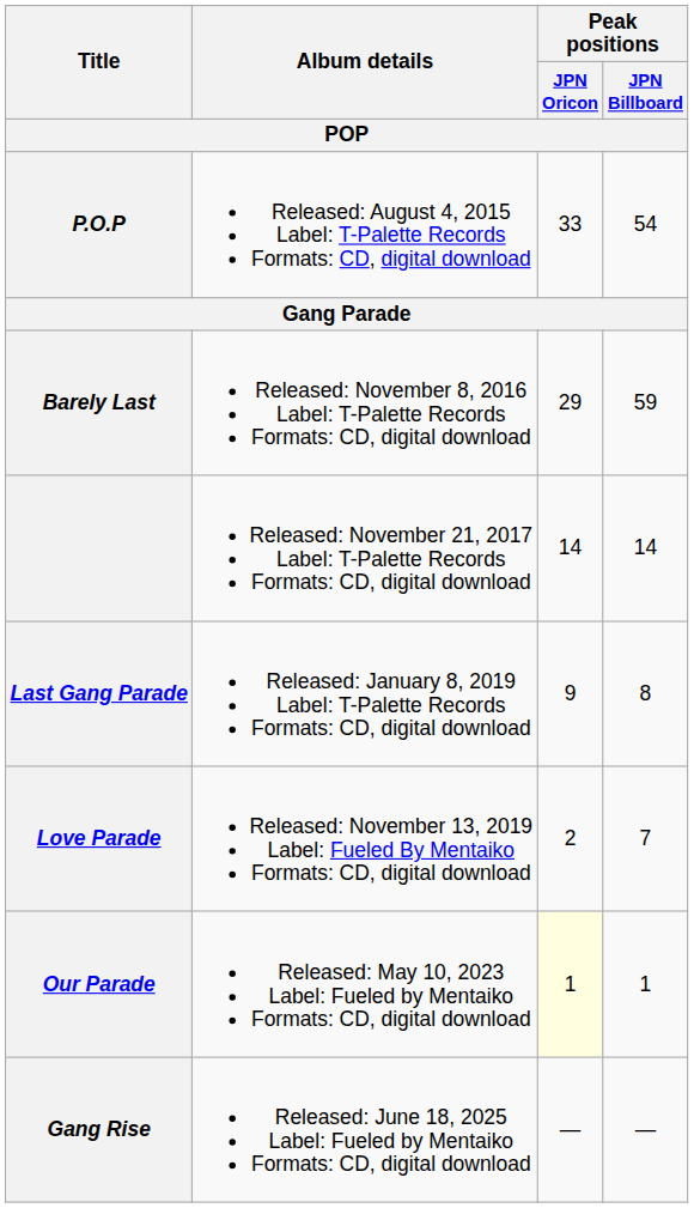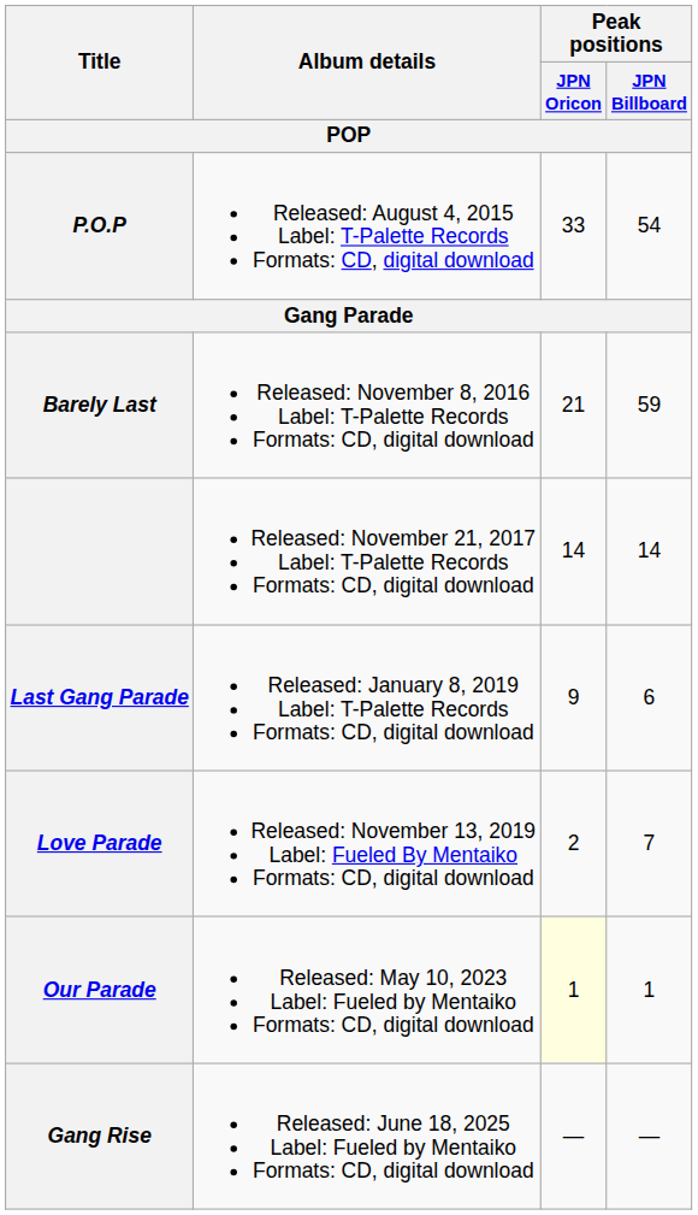 <table class="wikitable plainrowheaders" style="text-align:center;">
 <tr>
 <th scope="col" rowspan="2">Title</th>
 <th scope="col" rowspan="2">Album details</th>
 <th scope="col" colspan="2">Peak<br>positions</th>
 </tr>
 <tr>
 <th scope="col"><small><a href='#'>JPN<br>Oricon</a></small><br></th>
 <th scope="col"><small><a href='#'>JPN<br>Billboard</a></small><br></th>
 </tr>
 <tr>
 <th colspan="4">POP</th>
 </tr>
 <tr>
 <th scope="row"><em>P.O.P</em></th>
 <td><br><ul><li>Released: August 4, 2015</li><li>Label: <a href='#'>T-Palette Records</a></li><li>Formats: <a href='#'>CD</a>, <a href='#'>digital download</a></li></ul></td>
 <td>33</td>
 <td>54</td>
 </tr>
 <tr>
 <th colspan="4">Gang Parade</th>
 </tr>
 <tr>
 <th scope="row"><em>Barely Last</em></th>
 <td><br><ul><li>Released: November 8, 2016</li><li>Label: T-Palette Records</li><li>Formats: CD, digital download</li></ul></td>
-<td>29</td>
+<td>21</td>
 <td>59</td>
 </tr>
 <tr>
 <th scope="row"><em></em></th>
 <td><br><ul><li>Released: November 21, 2017</li><li>Label: T-Palette Records</li><li>Formats: CD, digital download</li></ul></td>
 <td>14</td>
 <td>14</td>
 </tr>
 <tr>
 <th scope="row"><em><a href='#'>Last Gang Parade</a></em></th>
 <td><br><ul><li>Released: January 8, 2019</li><li>Label: T-Palette Records</li><li>Formats: CD, digital download</li></ul></td>
 <td>9</td>
-<td>8</td>
+<td>6</td>
 </tr>
 <tr>
 <th scope="row"><em><a href='#'>Love Parade</a></em></th>
 <td><br><ul><li>Released: November 13, 2019</li><li>Label: <a href='#'>Fueled By Mentaiko</a></li><li>Formats: CD, digital download</li></ul></td>
 <td>2</td>
 <td>7</td>
 </tr>
 <tr>
 <th scope="row"><em><a href='#'>Our Parade</a></em></th>
 <td><br><ul><li>Released: May 10, 2023</li><li>Label: Fueled by Mentaiko</li><li>Formats: CD, digital download</li></ul></td>
 <td style="background: lightyellow;">1</td>
 <td>1</td>
 </tr>
 <tr>
 <th scope="row"><em>Gang Rise</em></th>
 <td><br><ul><li>Released: June 18, 2025</li><li>Label: Fueled by Mentaiko</li><li>Formats: CD, digital download</li></ul></td>
 <td>—</td>
 <td>—</td>
 </tr>
 </table>
